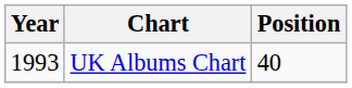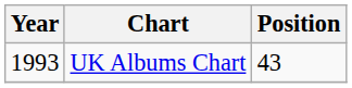 <table class="wikitable">
 <tr>
 <th>Year</th>
 <th>Chart</th>
 <th>Position</th>
 </tr>
 <tr>
 <td>1993</td>
 <td><a href='#'>UK Albums Chart</a></td>
-<td>40</td>
+<td>43</td>
 </tr>
 <tr>
 </tr>
 </table>
